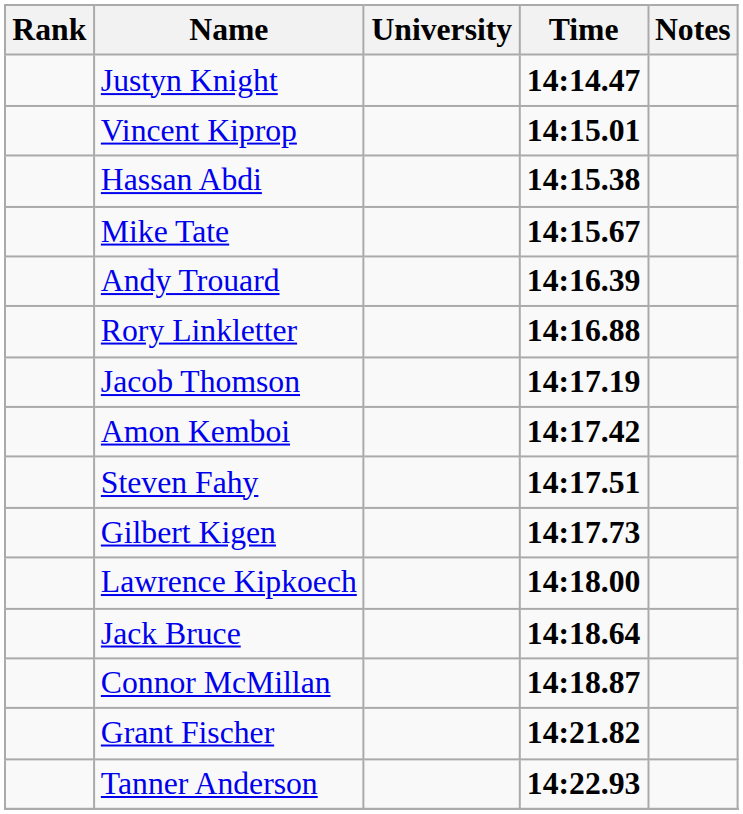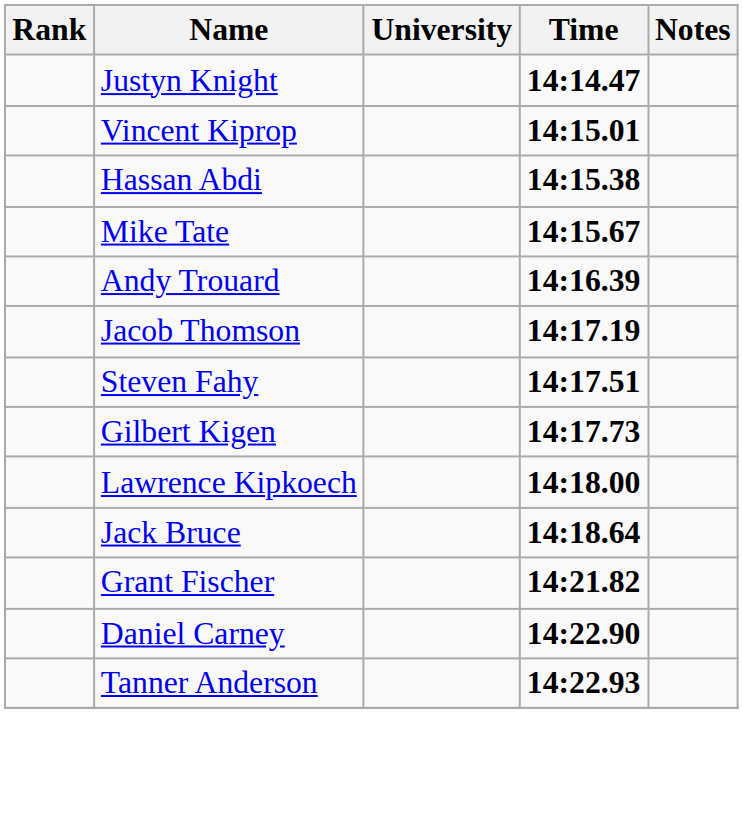 <table class="wikitable sortable" style="text-align:center">
 <tr>
 <th>Rank</th>
 <th>Name</th>
 <th>University</th>
 <th>Time</th>
 <th>Notes</th>
 </tr>
 <tr>
 <td></td>
 <td align=left><a href='#'>Justyn Knight</a></td>
 <td></td>
 <td><strong>14:14.47</strong></td>
 <td></td>
 </tr>
 <tr>
 <td></td>
 <td align=left><a href='#'>Vincent Kiprop</a></td>
 <td></td>
 <td><strong>14:15.01</strong></td>
 <td></td>
 </tr>
 <tr>
 <td></td>
 <td align=left><a href='#'>Hassan Abdi</a></td>
 <td></td>
 <td><strong>14:15.38</strong></td>
 <td></td>
 </tr>
 <tr>
 <td></td>
 <td align=left><a href='#'>Mike Tate</a></td>
 <td></td>
 <td><strong>14:15.67</strong></td>
 <td></td>
 </tr>
 <tr>
 <td></td>
 <td align=left><a href='#'>Andy Trouard</a></td>
 <td></td>
 <td><strong>14:16.39</strong></td>
 <td></td>
 </tr>
 <tr>
 <td></td>
-<td align=left><a href='#'>Rory Linkletter</a></td>
-<td></td>
-<td><strong>14:16.88</strong></td>
-<td></td>
-</tr>
-<tr>
-<td></td>
 <td align=left><a href='#'>Jacob Thomson</a></td>
 <td></td>
 <td><strong>14:17.19</strong></td>
-<td></td>
-</tr>
-<tr>
-<td></td>
-<td align=left><a href='#'>Amon Kemboi</a></td>
-<td></td>
-<td><strong>14:17.42</strong></td>
 <td></td>
 </tr>
 <tr>
 <td></td>
 <td align=left><a href='#'>Steven Fahy</a></td>
 <td></td>
 <td><strong>14:17.51</strong></td>
 <td></td>
 </tr>
 <tr>
 <td></td>
 <td align=left><a href='#'>Gilbert Kigen</a></td>
 <td></td>
 <td><strong>14:17.73</strong></td>
 <td></td>
 </tr>
 <tr>
 <td></td>
 <td align=left><a href='#'>Lawrence Kipkoech</a></td>
 <td></td>
 <td><strong>14:18.00</strong></td>
 <td></td>
 </tr>
 <tr>
 <td></td>
 <td align=left><a href='#'>Jack Bruce</a></td>
 <td></td>
 <td><strong>14:18.64</strong></td>
 <td></td>
 </tr>
 <tr>
 <td></td>
-<td align=left><a href='#'>Connor McMillan</a></td>
+<td align=left><a href='#'>Grant Fischer</a></td>
 <td></td>
-<td><strong>14:18.87</strong></td>
+<td><strong>14:21.82</strong></td>
 <td></td>
 </tr>
 <tr>
 <td></td>
-<td align=left><a href='#'>Grant Fischer</a></td>
+<td align=left><a href='#'>Daniel Carney</a></td>
 <td></td>
-<td><strong>14:21.82</strong></td>
+<td><strong>14:22.90</strong></td>
 <td></td>
 </tr>
 <tr>
 <td></td>
 <td align=left><a href='#'>Tanner Anderson</a></td>
 <td></td>
 <td><strong>14:22.93</strong></td>
 <td></td>
 </tr>
 <tr>
 </tr>
 </table>
